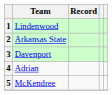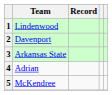 <table class="wikitable sortable collapsible collapsed plainrowheaders" style="font-size:90%;">
 <tr>
 <th scope=col></th>
 <th scope=col>Team</th>
 <th scope=col>Record</th>
 <th scope=col></th>
 <th scope=col></th>
 </tr>
 <tr bgcolor=ccffcc>
 <th align=center>1</th>
 <td> <a href='#'>Lindenwood</a></td>
 <td align=center></td>
 <td align=center></td>
 <td align=center></td>
 </tr>
 <tr bgcolor=ccffcc>
 <th align=center>2</th>
-<td> <a href='#'>Arkansas State</a></td>
+<td> <a href='#'>Davenport</a></td>
 <td align=center></td>
 <td align=center></td>
 <td align=center></td>
 </tr>
 <tr bgcolor=ccffcc>
 <th align=center>3</th>
-<td> <a href='#'>Davenport</a></td>
+<td> <a href='#'>Arkansas State</a></td>
 <td align=center></td>
 <td align=center></td>
 <td align=center></td>
 </tr>
 <tr>
 <th align=center>4</th>
 <td> <a href='#'>Adrian</a></td>
 <td align=center></td>
 <td align=center></td>
 <td align=center></td>
 </tr>
 <tr>
 <th align=center>5</th>
 <td> <a href='#'>McKendree</a></td>
 <td align=center></td>
 <td align=center></td>
 <td align=center></td>
 </tr>
 <tr>
 </tr>
 </table>
